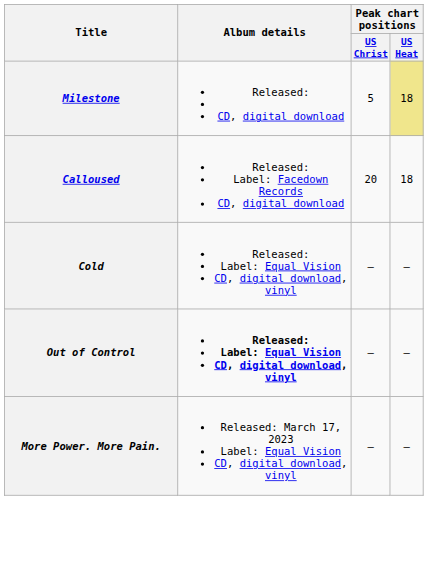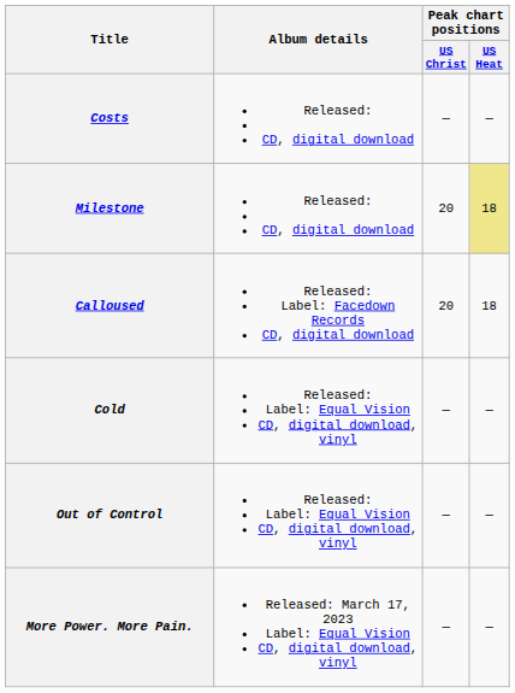 <table class="wikitable plainrowheaders" style="text-align:center;">
 <tr>
 <th scope="col" rowspan="2" style="width:16em;">Title</th>
 <th scope="col" rowspan="2" style="width:16em;">Album details</th>
 <th scope="col" colspan="2">Peak chart positions</th>
 </tr>
 <tr>
 <th style="width:3em; font-size:90%"><a href='#'>US<br>Christ</a></th>
 <th style="width:3em; font-size:90%"><a href='#'>US<br>Heat</a></th>
 </tr>
 <tr>
+<th scope="row"><em><a href='#'>Costs</a></em></th>
+<td><br><ul><li>Released: </li><li></li><li><a href='#'>CD</a>, <a href='#'>digital download</a></li></ul></td>
+<td>—</td>
+<td>—</td>
+</tr>
+<tr>
 <th scope="row"><em><a href='#'>Milestone</a></em></th>
 <td><br><ul><li>Released: </li><li></li><li><a href='#'>CD</a>, <a href='#'>digital download</a></li></ul></td>
-<td>5</td>
+<td>20</td>
 <td style="background: khaki;">18</td>
 </tr>
 <tr>
 <th scope="row"><em><a href='#'>Calloused</a></em></th>
 <td><br><ul><li>Released: </li><li>Label: <a href='#'>Facedown Records</a></li><li><a href='#'>CD</a>, <a href='#'>digital download</a></li></ul></td>
 <td>20</td>
 <td>18</td>
 </tr>
 <tr>
 <th scope="row"><em>Cold</em></th>
 <td><br><ul><li>Released: </li><li>Label: <a href='#'>Equal Vision</a></li><li><a href='#'>CD</a>, <a href='#'>digital download</a>, <a href='#'>vinyl</a></li></ul></td>
 <td>—</td>
 <td>—</td>
 </tr>
 <tr>
 <th scope="row"><em>Out of Control</em></th>
-<td><strong><br><ul><li>Released: </li><li>Label: <a href='#'>Equal Vision</a></li><li><a href='#'>CD</a>, <a href='#'>digital download</a>, <a href='#'>vinyl</a></li></ul></strong></td>
+<td><br><ul><li>Released: </li><li>Label: <a href='#'>Equal Vision</a></li><li><a href='#'>CD</a>, <a href='#'>digital download</a>, <a href='#'>vinyl</a></li></ul></td>
 <td>—</td>
 <td>—</td>
 </tr>
 <tr>
 <th scope="row"><em>More Power. More Pain.</em></th>
 <td><br><ul><li>Released: March 17, 2023</li><li>Label: <a href='#'>Equal Vision</a></li><li><a href='#'>CD</a>, <a href='#'>digital download</a>, <a href='#'>vinyl</a></li></ul></td>
 <td>—</td>
 <td>—</td>
 </tr>
 </table>
